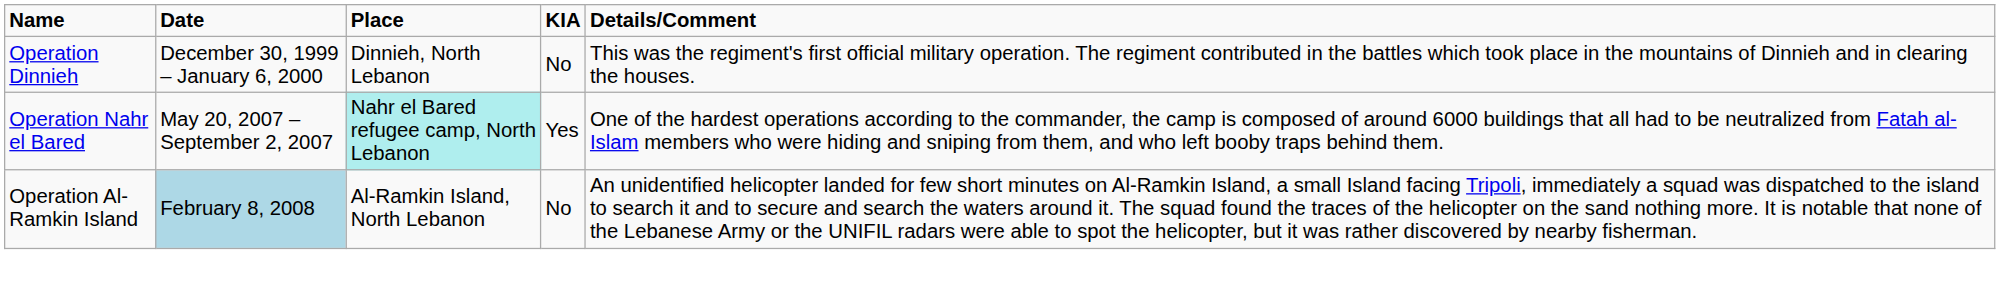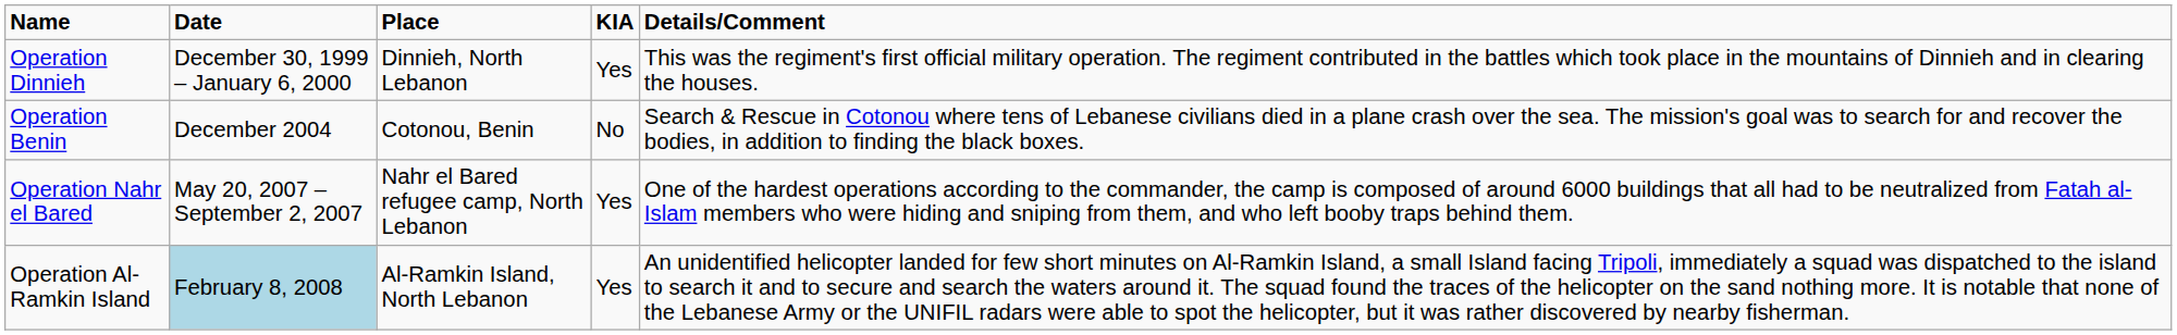 <table class="wikitable">
 <tr>
 <td><strong>Name</strong></td>
 <td><strong>Date</strong></td>
 <td><strong>Place</strong></td>
 <td><strong>KIA</strong></td>
 <td><strong>Details/Comment</strong></td>
 </tr>
 <tr>
 <td><a href='#'>Operation Dinnieh</a></td>
 <td>December 30, 1999 – January 6, 2000</td>
 <td>Dinnieh, North Lebanon</td>
+<td>Yes</td>
+<td>This was the regiment's first official military operation. The regiment contributed in the battles which took place in the mountains of Dinnieh and in clearing the houses.</td>
+</tr>
+<tr>
+<td><a href='#'>Operation Benin</a></td>
+<td>December 2004</td>
+<td>Cotonou, Benin</td>
 <td>No</td>
-<td>This was the regiment's first official military operation. The regiment contributed in the battles which took place in the mountains of Dinnieh and in clearing the houses.</td>
+<td>Search & Rescue in <a href='#'>Cotonou</a> where tens of Lebanese civilians died in a plane crash over the sea. The mission's goal was to search for and recover the bodies, in addition to finding the black boxes.</td>
 </tr>
 <tr>
 <td><a href='#'>Operation Nahr el Bared</a></td>
 <td>May 20, 2007 – September 2, 2007</td>
-<td style="background: paleturquoise;">Nahr el Bared refugee camp, North Lebanon</td>
+<td>Nahr el Bared refugee camp, North Lebanon</td>
 <td>Yes</td>
 <td>One of the hardest operations according to the commander, the camp is composed of around 6000 buildings that all had to be neutralized from <a href='#'>Fatah al-Islam</a> members who were hiding and sniping from them, and who left booby traps behind them.</td>
 </tr>
 <tr>
 <td>Operation Al-Ramkin Island</td>
 <td style="background: lightblue;">February 8, 2008</td>
 <td>Al-Ramkin Island, North Lebanon</td>
-<td>No</td>
+<td>Yes</td>
 <td>An unidentified helicopter landed for few short minutes on Al-Ramkin Island, a small Island facing <a href='#'>Tripoli</a>, immediately a squad was dispatched to the island to search it and to secure and search the waters around it. The squad found the traces of the helicopter on the sand nothing more. It is notable that none of the Lebanese Army or the UNIFIL radars were able to spot the helicopter, but it was rather discovered by nearby fisherman.</td>
 </tr>
 </table>
